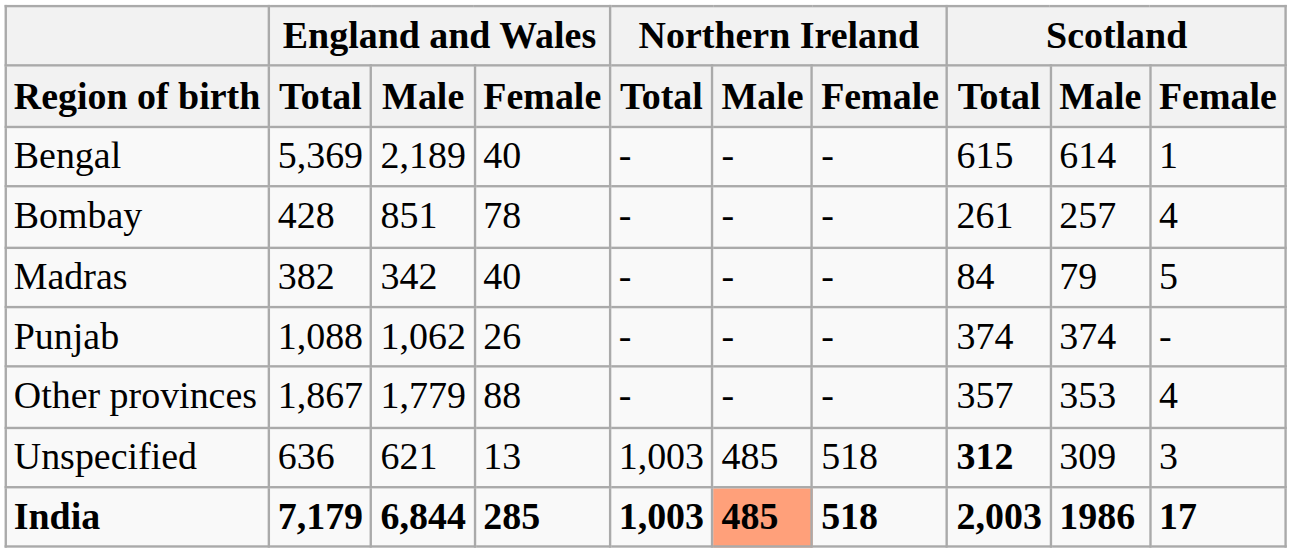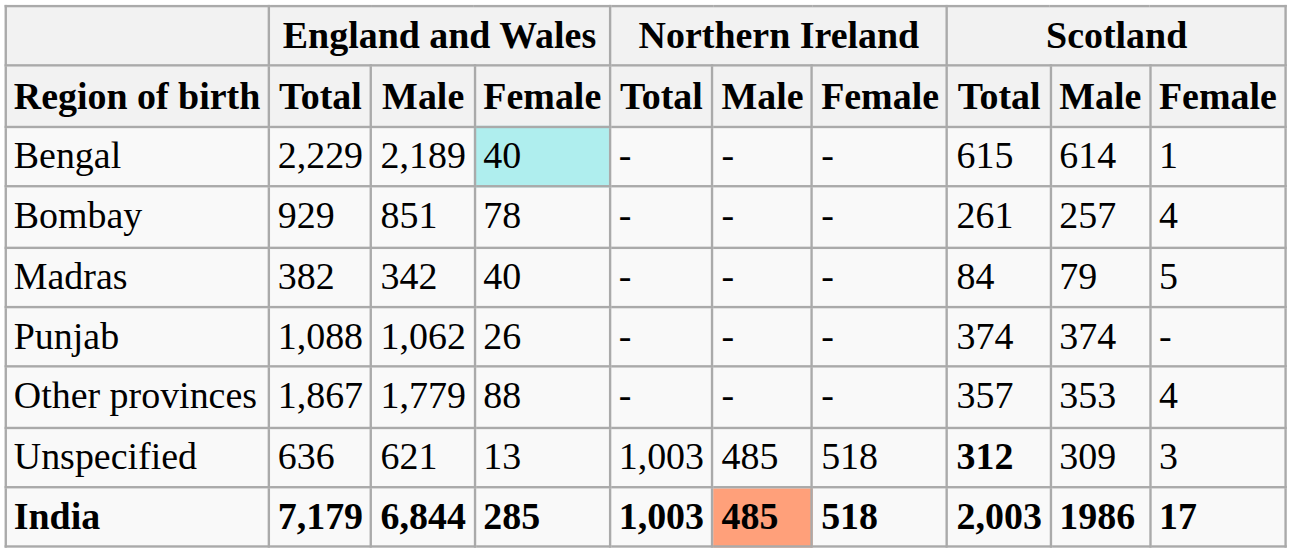 <table class="wikitable" style="float:right; margin-left:1em">
 <tr>
 <th></th>
 <th colspan=3>England and Wales</th>
 <th colspan=3>Northern Ireland</th>
 <th colspan=3>Scotland</th>
 </tr>
 <tr>
 <th><strong>Region of birth</strong></th>
 <th><strong>Total</strong></th>
 <th><strong>Male</strong></th>
 <th><strong>Female</strong></th>
 <th><strong>Total</strong></th>
 <th><strong>Male</strong></th>
 <th><strong>Female</strong></th>
 <th><strong>Total</strong></th>
 <th><strong>Male</strong></th>
 <th><strong>Female</strong></th>
 </tr>
 <tr>
 <td>Bengal</td>
-<td>5,369</td>
+<td>2,229</td>
 <td>2,189</td>
-<td>40</td>
+<td style="background: paleturquoise;">40</td>
 <td>-</td>
 <td>-</td>
 <td>-</td>
 <td>615</td>
 <td>614</td>
 <td>1</td>
 </tr>
 <tr>
 <td>Bombay</td>
-<td>428</td>
+<td>929</td>
 <td>851</td>
 <td>78</td>
 <td>-</td>
 <td>-</td>
 <td>-</td>
 <td>261</td>
 <td>257</td>
 <td>4</td>
 </tr>
 <tr>
 <td>Madras</td>
 <td>382</td>
 <td>342</td>
 <td>40</td>
 <td>-</td>
 <td>-</td>
 <td>-</td>
 <td>84</td>
 <td>79</td>
 <td>5</td>
 </tr>
 <tr>
 <td>Punjab</td>
 <td>1,088</td>
 <td>1,062</td>
 <td>26</td>
 <td>-</td>
 <td>-</td>
 <td>-</td>
 <td>374</td>
 <td>374</td>
 <td>-</td>
 </tr>
 <tr>
 <td>Other provinces</td>
 <td>1,867</td>
 <td>1,779</td>
 <td>88</td>
 <td>-</td>
 <td>-</td>
 <td>-</td>
 <td>357</td>
 <td>353</td>
 <td>4</td>
 </tr>
 <tr>
 <td>Unspecified</td>
 <td>636</td>
 <td>621</td>
 <td>13</td>
 <td>1,003</td>
 <td>485</td>
 <td>518</td>
 <td><strong>312</strong></td>
 <td>309</td>
 <td>3</td>
 </tr>
 <tr>
 <td><strong>India</strong></td>
 <td><strong>7,179</strong></td>
 <td><strong>6,844</strong></td>
 <td><strong>285</strong></td>
 <td><strong>1,003</strong></td>
 <td style="background: lightsalmon;"><strong>485</strong></td>
 <td><strong>518</strong></td>
 <td><strong>2,003</strong></td>
 <td><strong>1986</strong></td>
 <td><strong>17</strong></td>
 </tr>
 </table>
